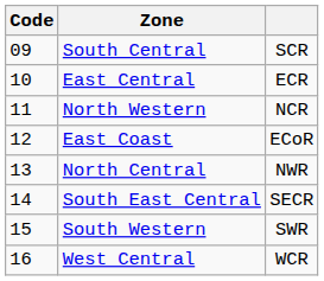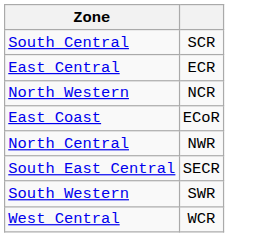 <table class="sortable wikitable"style="text-align:left;"style="font-size: 100%">
 <tr>
-<th>Code</th>
 <th>Zone</th>
 <th></th>
 </tr>
 <tr>
-<td>09</td>
 <td><a href='#'>South Central</a></td>
 <td style="text-align:center;">SCR</td>
 </tr>
 <tr>
-<td>10</td>
 <td><a href='#'>East Central</a></td>
 <td style="text-align:center;">ECR</td>
 </tr>
 <tr>
-<td>11</td>
 <td><a href='#'>North Western</a></td>
 <td style="text-align:center;">NCR</td>
 </tr>
 <tr>
-<td>12</td>
 <td><a href='#'>East Coast</a></td>
 <td style="text-align:center;">ECoR</td>
 </tr>
 <tr>
-<td>13</td>
 <td><a href='#'>North Central</a></td>
 <td style="text-align:center;">NWR</td>
 </tr>
 <tr>
-<td>14</td>
 <td><a href='#'>South East Central</a></td>
 <td style="text-align:center;">SECR</td>
 </tr>
 <tr>
-<td>15</td>
 <td><a href='#'>South Western</a></td>
 <td style="text-align:center;">SWR</td>
 </tr>
 <tr>
-<td>16</td>
 <td><a href='#'>West Central</a></td>
 <td style="text-align:center;">WCR</td>
 </tr>
 </table>
